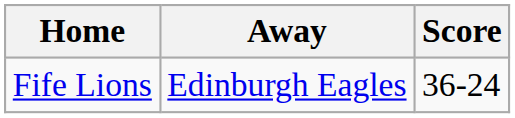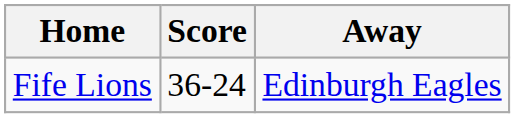 <table class="wikitable">
 <tr>
 <th>Home</th>
+<th>Score</th>
 <th>Away</th>
-<th>Score</th>
 </tr>
 <tr>
 <td><a href='#'>Fife Lions</a></td>
+<td>36-24</td>
 <td><a href='#'>Edinburgh Eagles</a></td>
-<td>36-24</td>
 </tr>
 </table>
